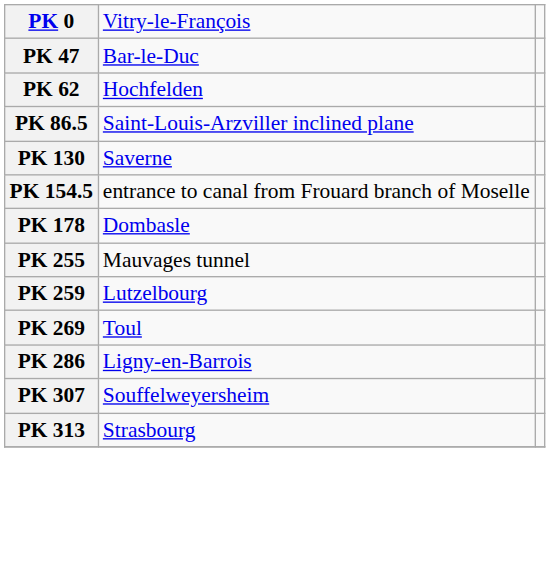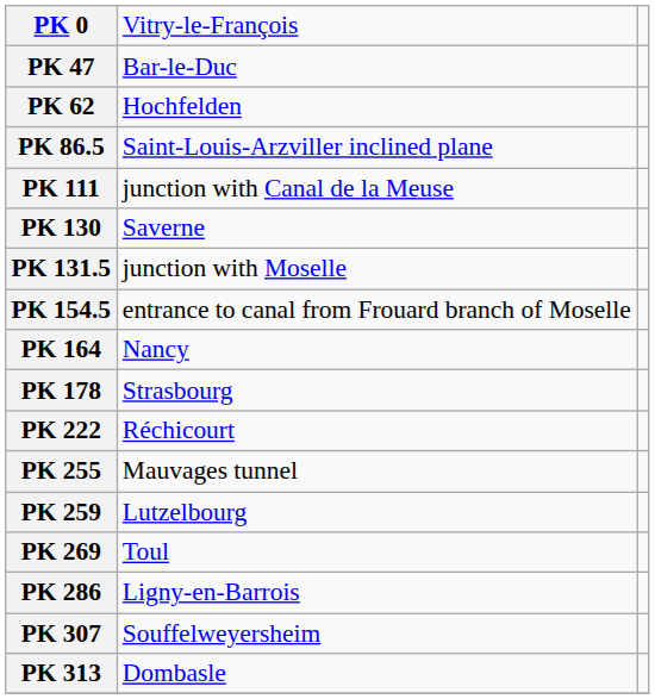 <table class="wikitable">
 <tr>
 <th><a href='#'>PK</a> 0</th>
 <td><a href='#'>Vitry-le-François</a></td>
 <td></td>
 </tr>
 <tr>
 <th>PK 47</th>
 <td><a href='#'>Bar-le-Duc</a></td>
 <td></td>
 </tr>
 <tr>
 <th>PK 62</th>
 <td><a href='#'>Hochfelden</a></td>
 <td></td>
 </tr>
 <tr>
 <th>PK 86.5</th>
 <td><a href='#'>Saint-Louis-Arzviller inclined plane</a></td>
 <td></td>
 </tr>
 <tr>
+<th>PK 111</th>
+<td>junction with <a href='#'>Canal de la Meuse</a></td>
+<td></td>
+</tr>
+<tr>
 <th>PK 130</th>
 <td><a href='#'>Saverne</a></td>
+<td></td>
+</tr>
+<tr>
+<th>PK 131.5</th>
+<td>junction with <a href='#'>Moselle</a></td>
 <td></td>
 </tr>
 <tr>
 <th>PK 154.5</th>
 <td>entrance to canal from Frouard branch of Moselle</td>
 <td></td>
 </tr>
 <tr>
+<th>PK 164</th>
+<td><a href='#'>Nancy</a></td>
+<td></td>
+</tr>
+<tr>
 <th>PK 178</th>
-<td><a href='#'>Dombasle</a></td>
+<td><a href='#'>Strasbourg</a></td>
+<td></td>
+</tr>
+<tr>
+<th>PK 222</th>
+<td><a href='#'>Réchicourt</a></td>
 <td></td>
 </tr>
 <tr>
 <th>PK 255</th>
 <td>Mauvages tunnel</td>
 <td></td>
 </tr>
 <tr>
 <th>PK 259</th>
 <td><a href='#'>Lutzelbourg</a></td>
 <td></td>
 </tr>
 <tr>
 <th>PK 269</th>
 <td><a href='#'>Toul</a></td>
 <td></td>
 </tr>
 <tr>
 <th>PK 286</th>
 <td><a href='#'>Ligny-en-Barrois</a></td>
 <td></td>
 </tr>
 <tr>
 <th>PK 307</th>
 <td><a href='#'>Souffelweyersheim</a></td>
 <td></td>
 </tr>
 <tr>
 <th>PK 313</th>
-<td><a href='#'>Strasbourg</a></td>
+<td><a href='#'>Dombasle</a></td>
 <td></td>
 </tr>
 <tr>
 </tr>
 </table>
